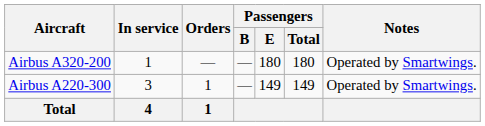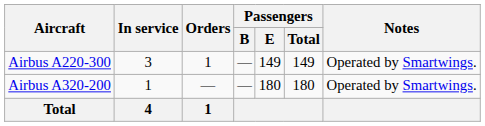 <table class="wikitable" style="border-collapse:collapse;text-align:center;margin:auto;">
 <tr>
 <th rowspan="2">Aircraft</th>
 <th rowspan="2">In service</th>
 <th rowspan="2">Orders</th>
 <th colspan="3">Passengers</th>
 <th rowspan="2">Notes</th>
 </tr>
 <tr>
 <th><abbr>B</abbr></th>
 <th><abbr>E</abbr></th>
 <th>Total</th>
 </tr>
 <tr>
+<td><a href='#'>Airbus A220-300</a></td>
+<td>3</td>
+<td>1</td>
+<td>—</td>
+<td>149</td>
+<td>149</td>
+<td>Operated by <a href='#'>Smartwings</a>.</td>
+</tr>
+<tr>
 <td><a href='#'>Airbus A320-200</a></td>
 <td>1</td>
 <td>—</td>
 <td>—</td>
 <td>180</td>
 <td>180</td>
-<td>Operated by <a href='#'>Smartwings</a>.</td>
-</tr>
-<tr>
-<td><a href='#'>Airbus A220-300</a></td>
-<td>3</td>
-<td>1</td>
-<td>—</td>
-<td>149</td>
-<td>149</td>
 <td>Operated by <a href='#'>Smartwings</a>.</td>
 </tr>
 <tr>
 <th>Total</th>
 <th>4</th>
 <th>1</th>
 <th colspan="3"></th>
 <th></th>
 </tr>
 </table>
